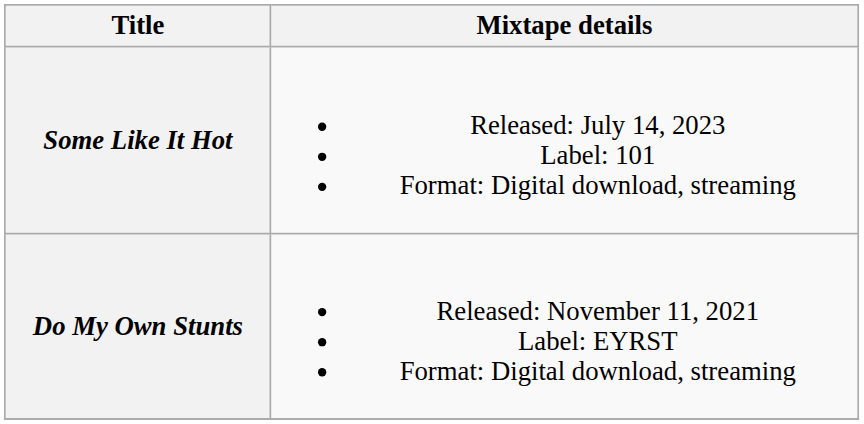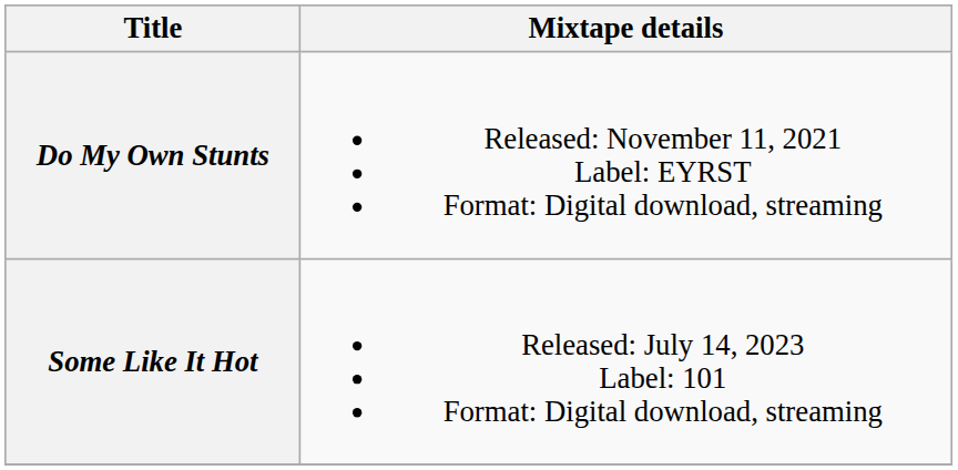 <table class="wikitable plainrowheaders" style="text-align:center;">
 <tr>
 <th scope="col" style="width:9.5em;">Title</th>
 <th scope="col" style="width:21.5em;">Mixtape details</th>
 </tr>
 <tr>
+<th scope="row"><em>Do My Own Stunts</em></th>
+<td><br><ul><li>Released: November 11, 2021</li><li>Label: EYRST</li><li>Format: Digital download, streaming</li></ul></td>
+</tr>
+<tr>
 <th scope="row"><em>Some Like It Hot</em></th>
 <td><br><ul><li>Released: July 14, 2023</li><li>Label: 101</li><li>Format: Digital download, streaming</li></ul></td>
 </tr>
 <tr>
-<th scope="row"><em>Do My Own Stunts</em></th>
-<td><br><ul><li>Released: November 11, 2021</li><li>Label: EYRST</li><li>Format: Digital download, streaming</li></ul></td>
-</tr>
-<tr>
 </tr>
 </table>
